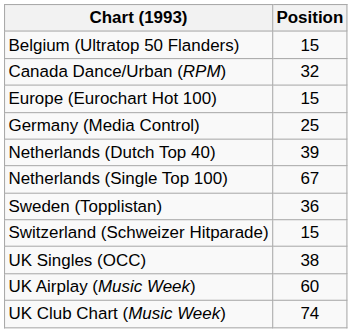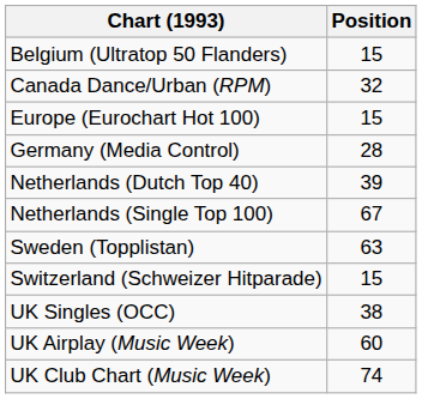 <table class="wikitable sortable">
 <tr>
 <th>Chart (1993)</th>
 <th>Position</th>
 </tr>
 <tr>
 <td>Belgium (Ultratop 50 Flanders)</td>
 <td align="center">15</td>
 </tr>
 <tr>
 <td>Canada Dance/Urban (<em>RPM</em>)</td>
 <td align="center">32</td>
 </tr>
 <tr>
 <td>Europe (Eurochart Hot 100)</td>
 <td align="center">15</td>
 </tr>
 <tr>
 <td>Germany (Media Control)</td>
-<td align="center">25</td>
+<td align="center">28</td>
 </tr>
 <tr>
 <td>Netherlands (Dutch Top 40)</td>
 <td align="center">39</td>
 </tr>
 <tr>
 <td>Netherlands (Single Top 100)</td>
 <td align="center">67</td>
 </tr>
 <tr>
 <td>Sweden (Topplistan)</td>
-<td align="center">36</td>
+<td align="center">63</td>
 </tr>
 <tr>
 <td>Switzerland (Schweizer Hitparade)</td>
 <td align="center">15</td>
 </tr>
 <tr>
 <td>UK Singles (OCC)</td>
 <td align="center">38</td>
 </tr>
 <tr>
 <td>UK Airplay (<em>Music Week</em>)</td>
 <td align="center">60</td>
 </tr>
 <tr>
 <td>UK Club Chart (<em>Music Week</em>)</td>
 <td align="center">74</td>
 </tr>
 </table>
